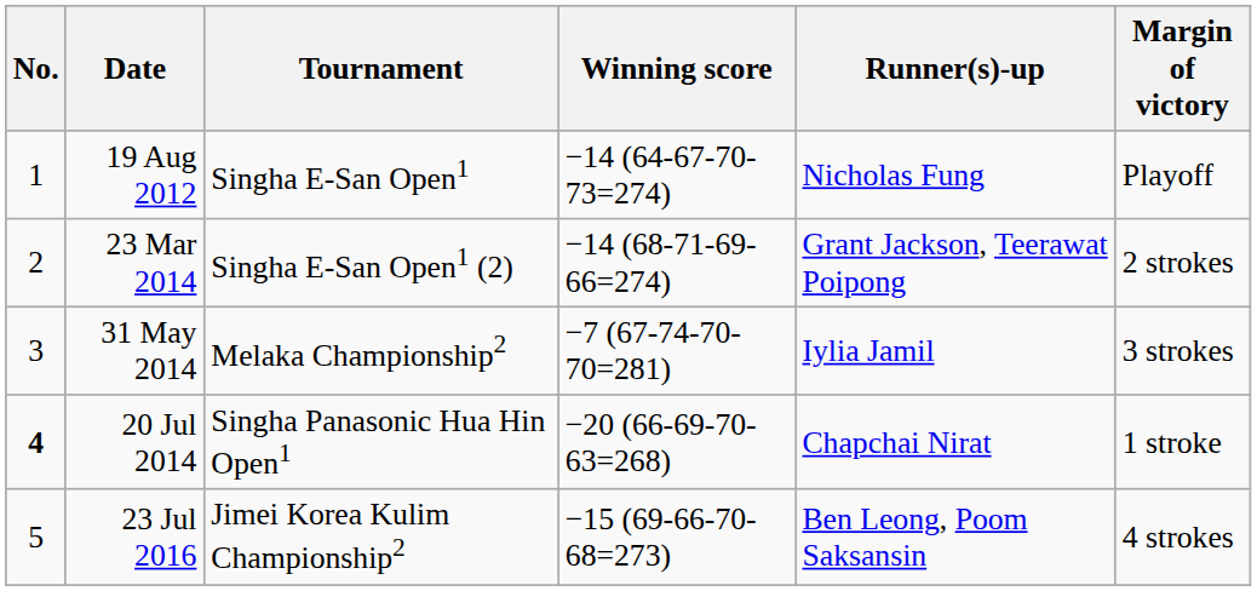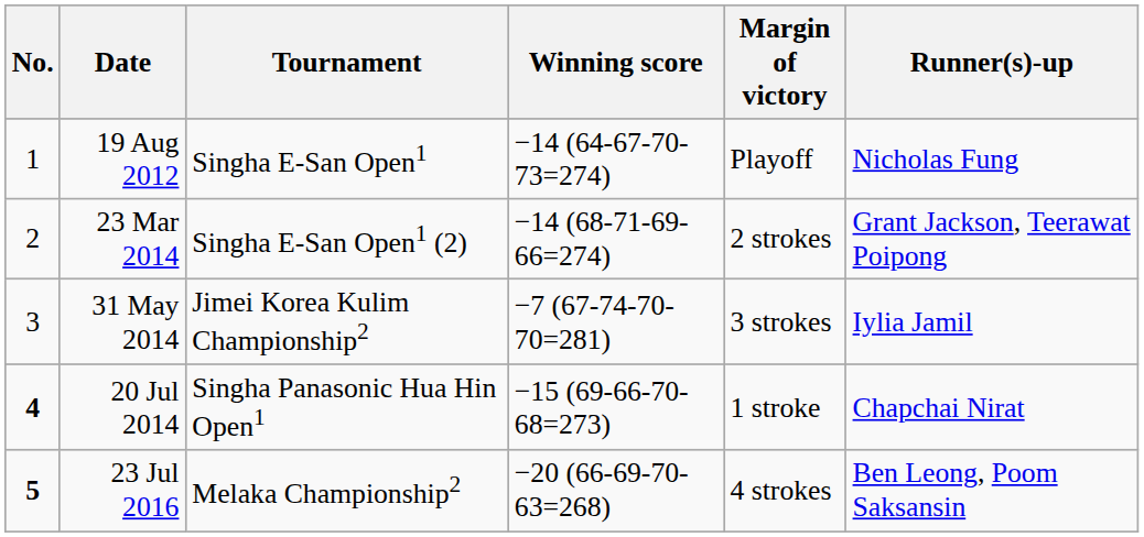 <table class="wikitable" style="font-size:95%;">
 <tr>
 <th>No.</th>
 <th>Date</th>
 <th>Tournament</th>
 <th>Winning score</th>
+<th>Margin of<br>victory</th>
 <th>Runner(s)-up</th>
-<th>Margin of<br>victory</th>
 </tr>
 <tr>
 <td align=center>1</td>
 <td align=right>19 Aug <a href='#'>2012</a></td>
 <td>Singha E-San Open<sup>1</sup></td>
 <td>−14 (64-67-70-73=274)</td>
+<td>Playoff</td>
 <td> <a href='#'>Nicholas Fung</a></td>
-<td>Playoff</td>
 </tr>
 <tr>
 <td align=center>2</td>
 <td align=right>23 Mar <a href='#'>2014</a></td>
 <td>Singha E-San Open<sup>1</sup> (2)</td>
 <td>−14 (68-71-69-66=274)</td>
+<td>2 strokes</td>
 <td> <a href='#'>Grant Jackson</a>,  <a href='#'>Teerawat Poipong</a></td>
-<td>2 strokes</td>
 </tr>
 <tr>
 <td align=center>3</td>
 <td align=right>31 May 2014</td>
-<td>Melaka Championship<sup>2</sup></td>
+<td>Jimei Korea Kulim Championship<sup>2</sup></td>
 <td>−7 (67-74-70-70=281)</td>
+<td>3 strokes</td>
 <td> <a href='#'>Iylia Jamil</a></td>
-<td>3 strokes</td>
 </tr>
 <tr>
 <td align=center><strong>4</strong></td>
 <td align=right>20 Jul 2014</td>
 <td>Singha Panasonic Hua Hin Open<sup>1</sup></td>
-<td>−20 (66-69-70-63=268)</td>
+<td>−15 (69-66-70-68=273)</td>
+<td>1 stroke</td>
 <td> <a href='#'>Chapchai Nirat</a></td>
-<td>1 stroke</td>
 </tr>
 <tr>
-<td align=center>5</td>
+<td align=center><strong>5</strong></td>
 <td align=right>23 Jul <a href='#'>2016</a></td>
-<td>Jimei Korea Kulim Championship<sup>2</sup></td>
-<td>−15 (69-66-70-68=273)</td>
+<td>Melaka Championship<sup>2</sup></td>
+<td>−20 (66-69-70-63=268)</td>
+<td>4 strokes</td>
 <td> <a href='#'>Ben Leong</a>,  <a href='#'>Poom Saksansin</a></td>
-<td>4 strokes</td>
 </tr>
 </table>
